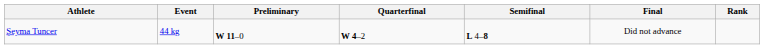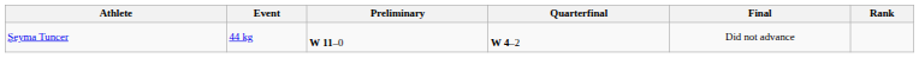 <table class="wikitable" width="98%" style="text-align:left; font-size:90%">
 <tr>
 <th width="11%">Athlete</th>
 <th width="4%">Event</th>
 <th width="9%">Preliminary</th>
 <th width="9%">Quarterfinal</th>
-<th width="9%">Semifinal</th>
 <th width="9%">Final</th>
 <th width="3%">Rank</th>
 </tr>
 <tr>
 <td><a href='#'>Şeyma Tuncer</a></td>
 <td><a href='#'>44 kg</a></td>
 <td><br><strong>W</strong> <strong>11</strong>–0</td>
 <td><br><strong>W</strong> <strong>4</strong>–2</td>
-<td><br><strong>L</strong> 4–<strong>8</strong></td>
 <td colspan=1 align=center>Did not advance</td>
 <td align=center></td>
 </tr>
 </table>
